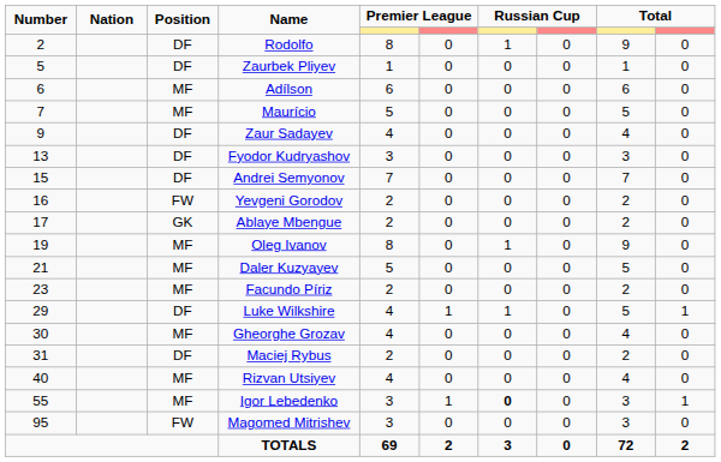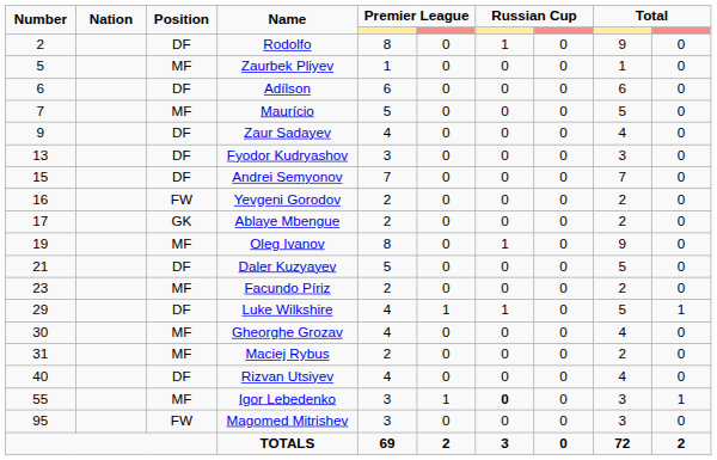 <table class="wikitable" style="font-size: 100%; text-align: center;">
 <tr>
 <td rowspan="2" width="10%" align="center"><strong>Number</strong></td>
 <td rowspan="2" width="10%" align="center"><strong>Nation</strong></td>
 <td rowspan="2" width="10%" align="center"><strong>Position</strong></td>
 <td rowspan="2" width="20%" align="center"><strong>Name</strong></td>
 <td colspan="2" align="center"><strong>Premier League</strong></td>
 <td colspan="2" align="center"><strong>Russian Cup</strong></td>
 <td colspan="2" align="center"><strong>Total</strong></td>
 </tr>
 <tr>
 <th width=60 style="background: #FFEE99"></th>
 <th width=60 style="background: #FF8888"></th>
 <th width=60 style="background: #FFEE99"></th>
 <th width=60 style="background: #FF8888"></th>
 <th width=60 style="background: #FFEE99"></th>
 <th width=60 style="background: #FF8888"></th>
 </tr>
 <tr>
 <td>2</td>
 <td></td>
 <td>DF</td>
 <td><a href='#'>Rodolfo</a></td>
 <td>8</td>
 <td>0</td>
 <td>1</td>
 <td>0</td>
 <td>9</td>
 <td>0</td>
 </tr>
 <tr>
 <td>5</td>
 <td></td>
-<td>DF</td>
+<td>MF</td>
 <td><a href='#'>Zaurbek Pliyev</a></td>
 <td>1</td>
 <td>0</td>
 <td>0</td>
 <td>0</td>
 <td>1</td>
 <td>0</td>
 </tr>
 <tr>
 <td>6</td>
 <td></td>
-<td>MF</td>
+<td>DF</td>
 <td><a href='#'>Adílson</a></td>
 <td>6</td>
 <td>0</td>
 <td>0</td>
 <td>0</td>
 <td>6</td>
 <td>0</td>
 </tr>
 <tr>
 <td>7</td>
 <td></td>
 <td>MF</td>
 <td><a href='#'>Maurício</a></td>
 <td>5</td>
 <td>0</td>
 <td>0</td>
 <td>0</td>
 <td>5</td>
 <td>0</td>
 </tr>
 <tr>
 <td>9</td>
 <td></td>
 <td>DF</td>
 <td><a href='#'>Zaur Sadayev</a></td>
 <td>4</td>
 <td>0</td>
 <td>0</td>
 <td>0</td>
 <td>4</td>
 <td>0</td>
 </tr>
 <tr>
 <td>13</td>
 <td></td>
 <td>DF</td>
 <td><a href='#'>Fyodor Kudryashov</a></td>
 <td>3</td>
 <td>0</td>
 <td>0</td>
 <td>0</td>
 <td>3</td>
 <td>0</td>
 </tr>
 <tr>
 <td>15</td>
 <td></td>
 <td>DF</td>
 <td><a href='#'>Andrei Semyonov</a></td>
 <td>7</td>
 <td>0</td>
 <td>0</td>
 <td>0</td>
 <td>7</td>
 <td>0</td>
 </tr>
 <tr>
 <td>16</td>
 <td></td>
 <td>FW</td>
 <td><a href='#'>Yevgeni Gorodov</a></td>
 <td>2</td>
 <td>0</td>
 <td>0</td>
 <td>0</td>
 <td>2</td>
 <td>0</td>
 </tr>
 <tr>
 <td>17</td>
 <td></td>
 <td>GK</td>
 <td><a href='#'>Ablaye Mbengue</a></td>
 <td>2</td>
 <td>0</td>
 <td>0</td>
 <td>0</td>
 <td>2</td>
 <td>0</td>
 </tr>
 <tr>
 <td>19</td>
 <td></td>
 <td>MF</td>
 <td><a href='#'>Oleg Ivanov</a></td>
 <td>8</td>
 <td>0</td>
 <td>1</td>
 <td>0</td>
 <td>9</td>
 <td>0</td>
 </tr>
 <tr>
 <td>21</td>
 <td></td>
-<td>MF</td>
+<td>DF</td>
 <td><a href='#'>Daler Kuzyayev</a></td>
 <td>5</td>
 <td>0</td>
 <td>0</td>
 <td>0</td>
 <td>5</td>
 <td>0</td>
 </tr>
 <tr>
 <td>23</td>
 <td></td>
 <td>MF</td>
 <td><a href='#'>Facundo Píriz</a></td>
 <td>2</td>
 <td>0</td>
 <td>0</td>
 <td>0</td>
 <td>2</td>
 <td>0</td>
 </tr>
 <tr>
 <td>29</td>
 <td></td>
 <td>DF</td>
 <td><a href='#'>Luke Wilkshire</a></td>
 <td>4</td>
 <td>1</td>
 <td>1</td>
 <td>0</td>
 <td>5</td>
 <td>1</td>
 </tr>
 <tr>
 <td>30</td>
 <td></td>
 <td>MF</td>
 <td><a href='#'>Gheorghe Grozav</a></td>
 <td>4</td>
 <td>0</td>
 <td>0</td>
 <td>0</td>
 <td>4</td>
 <td>0</td>
 </tr>
 <tr>
 <td>31</td>
 <td></td>
-<td>DF</td>
+<td>MF</td>
 <td><a href='#'>Maciej Rybus</a></td>
 <td>2</td>
 <td>0</td>
 <td>0</td>
 <td>0</td>
 <td>2</td>
 <td>0</td>
 </tr>
 <tr>
 <td>40</td>
 <td></td>
-<td>MF</td>
+<td>DF</td>
 <td><a href='#'>Rizvan Utsiyev</a></td>
 <td>4</td>
 <td>0</td>
 <td>0</td>
 <td>0</td>
 <td>4</td>
 <td>0</td>
 </tr>
 <tr>
 <td>55</td>
 <td></td>
 <td>MF</td>
 <td><a href='#'>Igor Lebedenko</a></td>
 <td>3</td>
 <td>1</td>
 <td><strong>0</strong></td>
 <td>0</td>
 <td>3</td>
 <td>1</td>
 </tr>
 <tr>
 <td>95</td>
 <td></td>
 <td>FW</td>
 <td><a href='#'>Magomed Mitrishev</a></td>
 <td>3</td>
 <td>0</td>
 <td>0</td>
 <td>0</td>
 <td>3</td>
 <td>0</td>
 </tr>
 <tr>
 <td colspan="3"></td>
 <td><strong>TOTALS</strong></td>
 <td><strong>69</strong></td>
 <td><strong>2</strong></td>
 <td><strong>3</strong></td>
 <td><strong>0</strong></td>
 <td><strong>72</strong></td>
 <td><strong>2</strong></td>
 </tr>
 </table>
